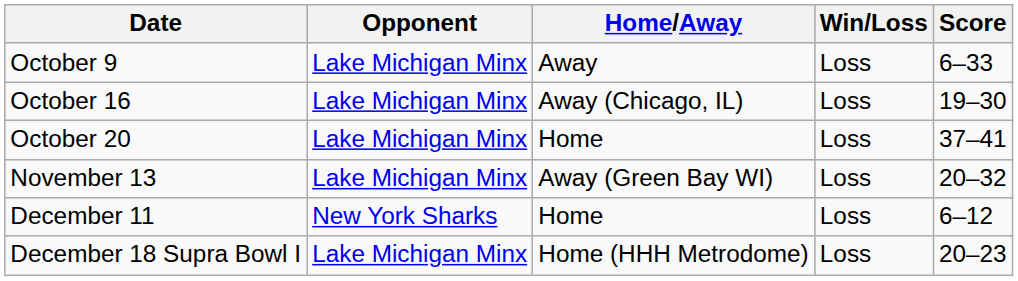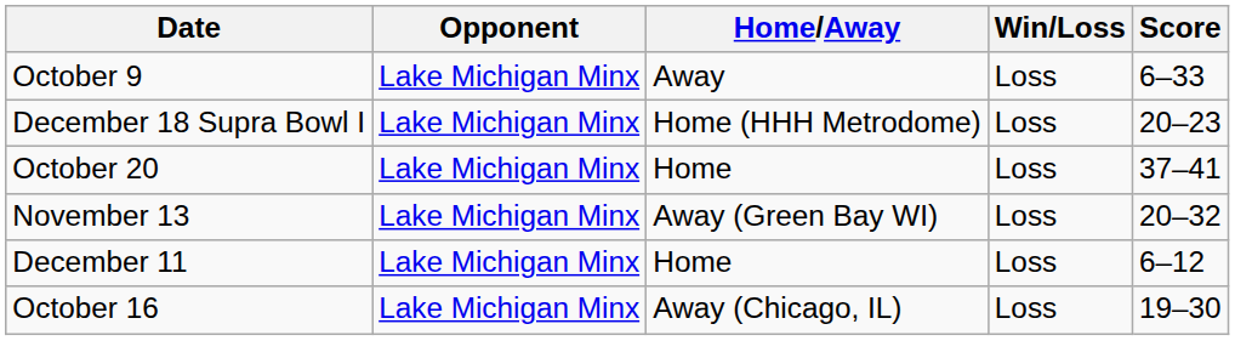 <table class="wikitable">
 <tr>
 <th>Date</th>
 <th>Opponent</th>
 <th><a href='#'>Home</a>/<a href='#'>Away</a></th>
 <th>Win/Loss</th>
 <th>Score</th>
 </tr>
 <tr>
 <td>October 9</td>
 <td><a href='#'>Lake Michigan Minx</a></td>
 <td>Away</td>
 <td>Loss</td>
 <td>6–33</td>
 </tr>
 <tr>
-<td>October 16</td>
+<td>December 18 Supra Bowl I</td>
 <td><a href='#'>Lake Michigan Minx</a></td>
-<td>Away (Chicago, IL)</td>
+<td>Home (HHH Metrodome)</td>
 <td>Loss</td>
-<td>19–30</td>
+<td>20–23</td>
 </tr>
 <tr>
 <td>October 20</td>
 <td><a href='#'>Lake Michigan Minx</a></td>
 <td>Home</td>
 <td>Loss</td>
 <td>37–41</td>
 </tr>
 <tr>
 <td>November 13</td>
 <td><a href='#'>Lake Michigan Minx</a></td>
 <td>Away (Green Bay WI)</td>
 <td>Loss</td>
 <td>20–32</td>
 </tr>
 <tr>
 <td>December 11</td>
-<td><a href='#'>New York Sharks</a></td>
+<td><a href='#'>Lake Michigan Minx</a></td>
 <td>Home</td>
 <td>Loss</td>
 <td>6–12</td>
 </tr>
 <tr>
-<td>December 18 Supra Bowl I</td>
+<td>October 16</td>
 <td><a href='#'>Lake Michigan Minx</a></td>
-<td>Home (HHH Metrodome)</td>
+<td>Away (Chicago, IL)</td>
 <td>Loss</td>
-<td>20–23</td>
+<td>19–30</td>
 </tr>
 </table>
